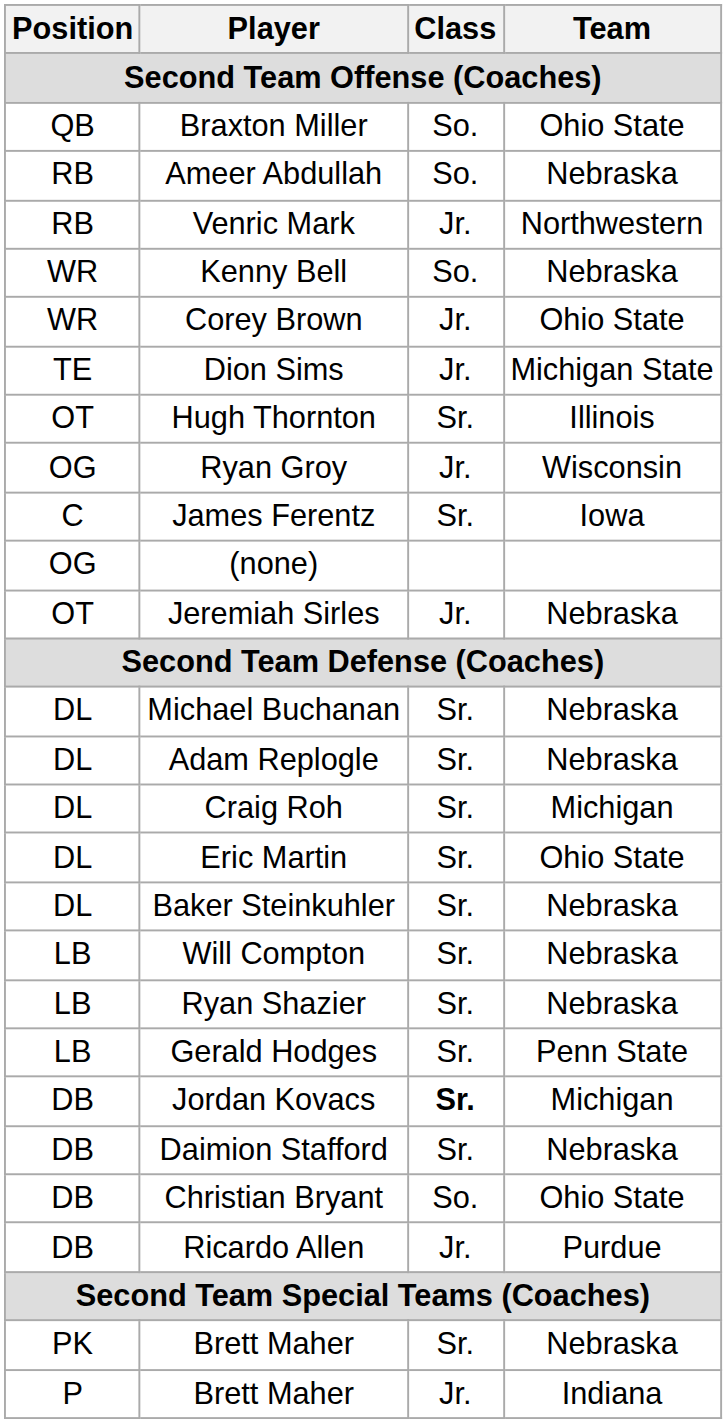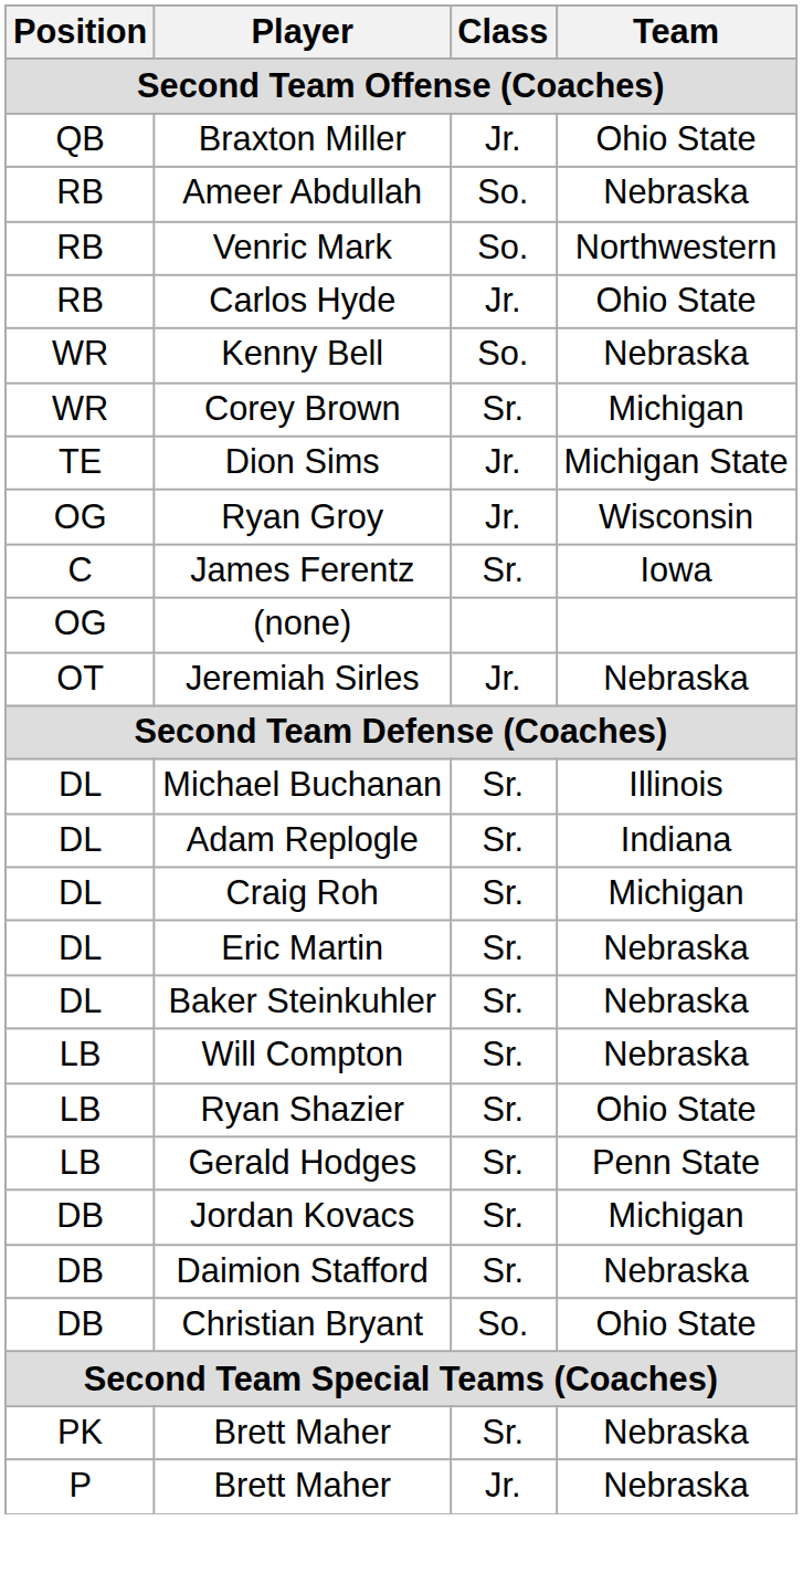 <table class="wikitable sortable" border="1">
 <tr>
 <th>Position</th>
 <th>Player</th>
 <th>Class</th>
 <th>Team</th>
 </tr>
 <tr>
 <td colspan="4" style="text-align:center; background:#DDDDDD;"><strong>Second Team Offense (Coaches)</strong></td>
 </tr>
 <tr>
 <td style="text-align:center; background:white">QB</td>
 <td style="text-align:center; background:white">Braxton Miller</td>
-<td style="text-align:center; background:white">So.</td>
+<td style="text-align:center; background:white">Jr.</td>
 <td style="text-align:center; background:white">Ohio State</td>
 </tr>
 <tr>
 <td style="text-align:center; background:white">RB</td>
 <td style="text-align:center; background:white">Ameer Abdullah</td>
 <td style="text-align:center; background:white">So.</td>
 <td style="text-align:center; background:white">Nebraska</td>
 </tr>
 <tr>
 <td style="text-align:center; background:white">RB</td>
 <td style="text-align:center; background:white">Venric Mark</td>
+<td style="text-align:center; background:white">So.</td>
+<td style="text-align:center; background:white">Northwestern</td>
+</tr>
+<tr>
+<td style="text-align:center; background:white">RB</td>
+<td style="text-align:center; background:white">Carlos Hyde</td>
 <td style="text-align:center; background:white">Jr.</td>
-<td style="text-align:center; background:white">Northwestern</td>
+<td style="text-align:center; background:white">Ohio State</td>
 </tr>
 <tr>
 <td style="text-align:center; background:white">WR</td>
 <td style="text-align:center; background:white">Kenny Bell</td>
 <td style="text-align:center; background:white">So.</td>
 <td style="text-align:center; background:white">Nebraska</td>
 </tr>
 <tr>
 <td style="text-align:center; background:white">WR</td>
 <td style="text-align:center; background:white">Corey Brown</td>
-<td style="text-align:center; background:white">Jr.</td>
-<td style="text-align:center; background:white">Ohio State</td>
+<td style="text-align:center; background:white">Sr.</td>
+<td style="text-align:center; background:white">Michigan</td>
 </tr>
 <tr>
 <td style="text-align:center; background:white">TE</td>
 <td style="text-align:center; background:white">Dion Sims</td>
 <td style="text-align:center; background:white">Jr.</td>
 <td style="text-align:center; background:white">Michigan State</td>
-</tr>
-<tr>
-<td style="text-align:center; background:white">OT</td>
-<td style="text-align:center; background:white">Hugh Thornton</td>
-<td style="text-align:center; background:white">Sr.</td>
-<td style="text-align:center; background:white">Illinois</td>
 </tr>
 <tr>
 <td style="text-align:center; background:white">OG</td>
 <td style="text-align:center; background:white">Ryan Groy</td>
 <td style="text-align:center; background:white">Jr.</td>
 <td style="text-align:center; background:white">Wisconsin</td>
 </tr>
 <tr>
 <td style="text-align:center; background:white">C</td>
 <td style="text-align:center; background:white">James Ferentz</td>
 <td style="text-align:center; background:white">Sr.</td>
 <td style="text-align:center; background:white">Iowa</td>
 </tr>
 <tr>
 <td style="text-align:center; background:white">OG</td>
 <td style="text-align:center; background:white">(none)</td>
 <td style="text-align:center; background:white"></td>
 <td style="text-align:center; background:white"></td>
 </tr>
 <tr>
 <td style="text-align:center; background:white">OT</td>
 <td style="text-align:center; background:white">Jeremiah Sirles</td>
 <td style="text-align:center; background:white">Jr.</td>
 <td style="text-align:center; background:white">Nebraska</td>
 </tr>
 <tr>
 <td colspan="4" style="text-align:center; background:#DDDDDD;"><strong>Second Team Defense (Coaches)</strong></td>
 </tr>
 <tr>
 <td style="text-align:center; background:white">DL</td>
 <td style="text-align:center; background:white">Michael Buchanan</td>
 <td style="text-align:center; background:white">Sr.</td>
-<td style="text-align:center; background:white">Nebraska</td>
+<td style="text-align:center; background:white">Illinois</td>
 </tr>
 <tr>
 <td style="text-align:center; background:white">DL</td>
 <td style="text-align:center; background:white">Adam Replogle</td>
 <td style="text-align:center; background:white">Sr.</td>
-<td style="text-align:center; background:white">Nebraska</td>
+<td style="text-align:center; background:white">Indiana</td>
 </tr>
 <tr>
 <td style="text-align:center; background:white">DL</td>
 <td style="text-align:center; background:white">Craig Roh</td>
 <td style="text-align:center; background:white">Sr.</td>
 <td style="text-align:center; background:white">Michigan</td>
 </tr>
 <tr>
 <td style="text-align:center; background:white">DL</td>
 <td style="text-align:center; background:white">Eric Martin</td>
 <td style="text-align:center; background:white">Sr.</td>
-<td style="text-align:center; background:white">Ohio State</td>
+<td style="text-align:center; background:white">Nebraska</td>
 </tr>
 <tr>
 <td style="text-align:center; background:white">DL</td>
 <td style="text-align:center; background:white">Baker Steinkuhler</td>
 <td style="text-align:center; background:white">Sr.</td>
 <td style="text-align:center; background:white">Nebraska</td>
 </tr>
 <tr>
 <td style="text-align:center; background:white">LB</td>
 <td style="text-align:center; background:white">Will Compton</td>
 <td style="text-align:center; background:white">Sr.</td>
 <td style="text-align:center; background:white">Nebraska</td>
 </tr>
 <tr>
 <td style="text-align:center; background:white">LB</td>
 <td style="text-align:center; background:white">Ryan Shazier</td>
 <td style="text-align:center; background:white">Sr.</td>
-<td style="text-align:center; background:white">Nebraska</td>
+<td style="text-align:center; background:white">Ohio State</td>
 </tr>
 <tr>
 <td style="text-align:center; background:white">LB</td>
 <td style="text-align:center; background:white">Gerald Hodges</td>
 <td style="text-align:center; background:white">Sr.</td>
 <td style="text-align:center; background:white">Penn State</td>
 </tr>
 <tr>
 <td style="text-align:center; background:white">DB</td>
 <td style="text-align:center; background:white">Jordan Kovacs</td>
-<td style="text-align:center; background:white"><strong>Sr.</strong></td>
+<td style="text-align:center; background:white">Sr.</td>
 <td style="text-align:center; background:white">Michigan</td>
 </tr>
 <tr>
 <td style="text-align:center; background:white">DB</td>
 <td style="text-align:center; background:white">Daimion Stafford</td>
 <td style="text-align:center; background:white">Sr.</td>
 <td style="text-align:center; background:white">Nebraska</td>
 </tr>
 <tr>
 <td style="text-align:center; background:white">DB</td>
 <td style="text-align:center; background:white">Christian Bryant</td>
 <td style="text-align:center; background:white">So.</td>
 <td style="text-align:center; background:white">Ohio State</td>
 </tr>
 <tr>
-<td style="text-align:center; background:white">DB</td>
-<td style="text-align:center; background:white">Ricardo Allen</td>
-<td style="text-align:center; background:white">Jr.</td>
-<td style="text-align:center; background:white">Purdue</td>
-</tr>
-<tr>
 <td colspan="4" style="text-align:center; background:#DDDDDD;"><strong>Second Team Special Teams (Coaches)</strong></td>
 </tr>
 <tr>
 <td style="text-align:center; background:white">PK</td>
 <td style="text-align:center; background:white">Brett Maher</td>
 <td style="text-align:center; background:white">Sr.</td>
 <td style="text-align:center; background:white">Nebraska</td>
 </tr>
 <tr>
 <td style="text-align:center; background:white">P</td>
 <td style="text-align:center; background:white">Brett Maher</td>
 <td style="text-align:center; background:white">Jr.</td>
-<td style="text-align:center; background:white">Indiana</td>
+<td style="text-align:center; background:white">Nebraska</td>
 </tr>
 </table>
